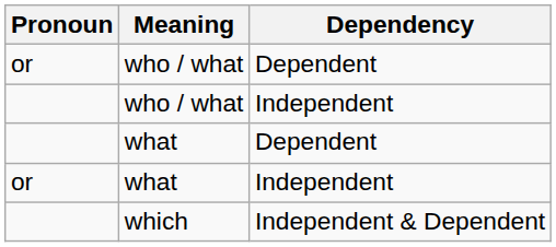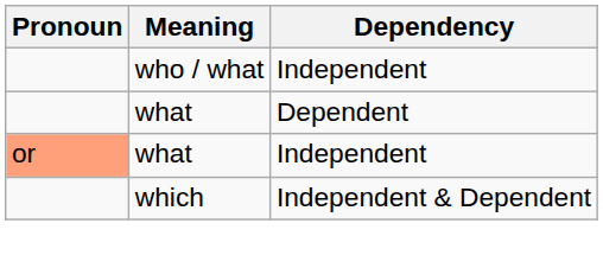 <table class="wikitable Unicode">
 <tr>
 <th>Pronoun</th>
 <th>Meaning</th>
 <th>Dependency</th>
-</tr>
-<tr>
-<td> or </td>
-<td>who / what</td>
-<td>Dependent</td>
 </tr>
 <tr>
 <td></td>
 <td>who / what</td>
 <td>Independent</td>
 </tr>
 <tr>
 <td></td>
 <td>what</td>
 <td>Dependent</td>
 </tr>
 <tr>
-<td> or </td>
+<td style="background: lightsalmon;"> or </td>
 <td>what</td>
 <td>Independent</td>
 </tr>
 <tr>
 <td></td>
 <td>which</td>
 <td>Independent & Dependent</td>
 </tr>
 </table>
